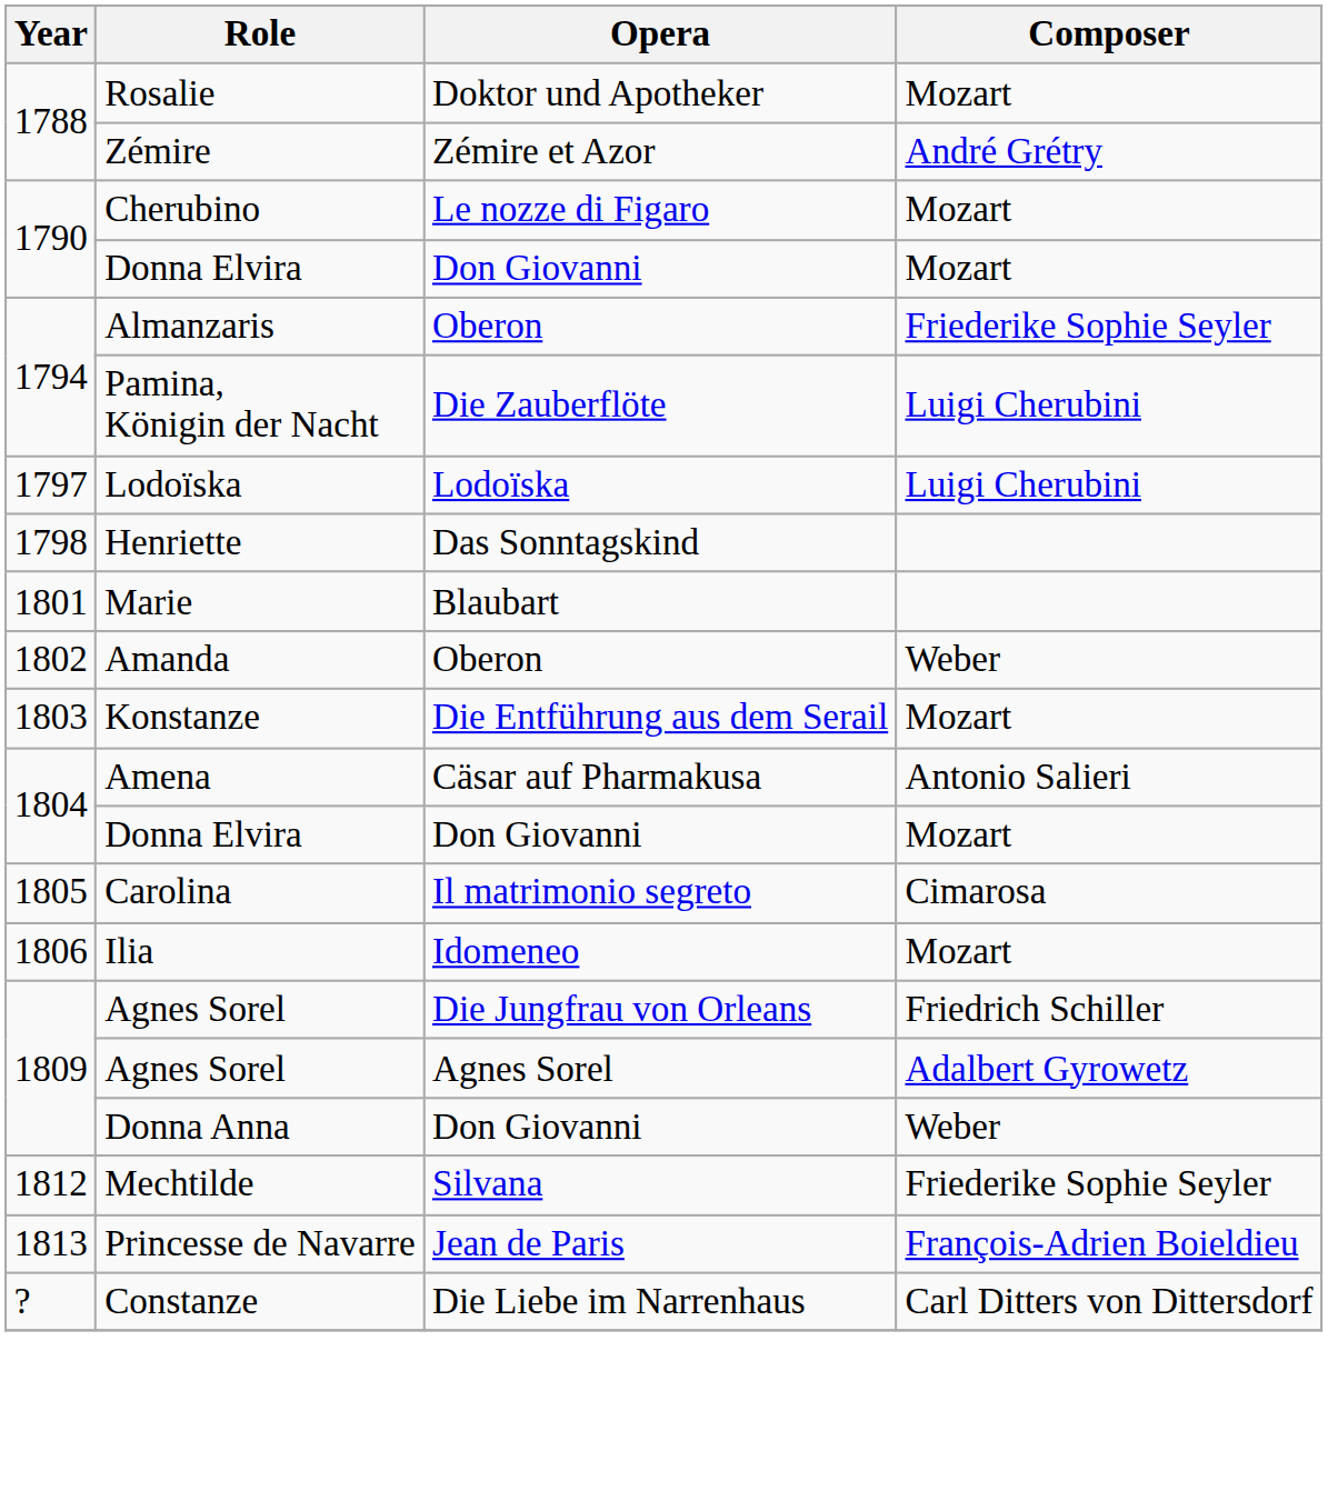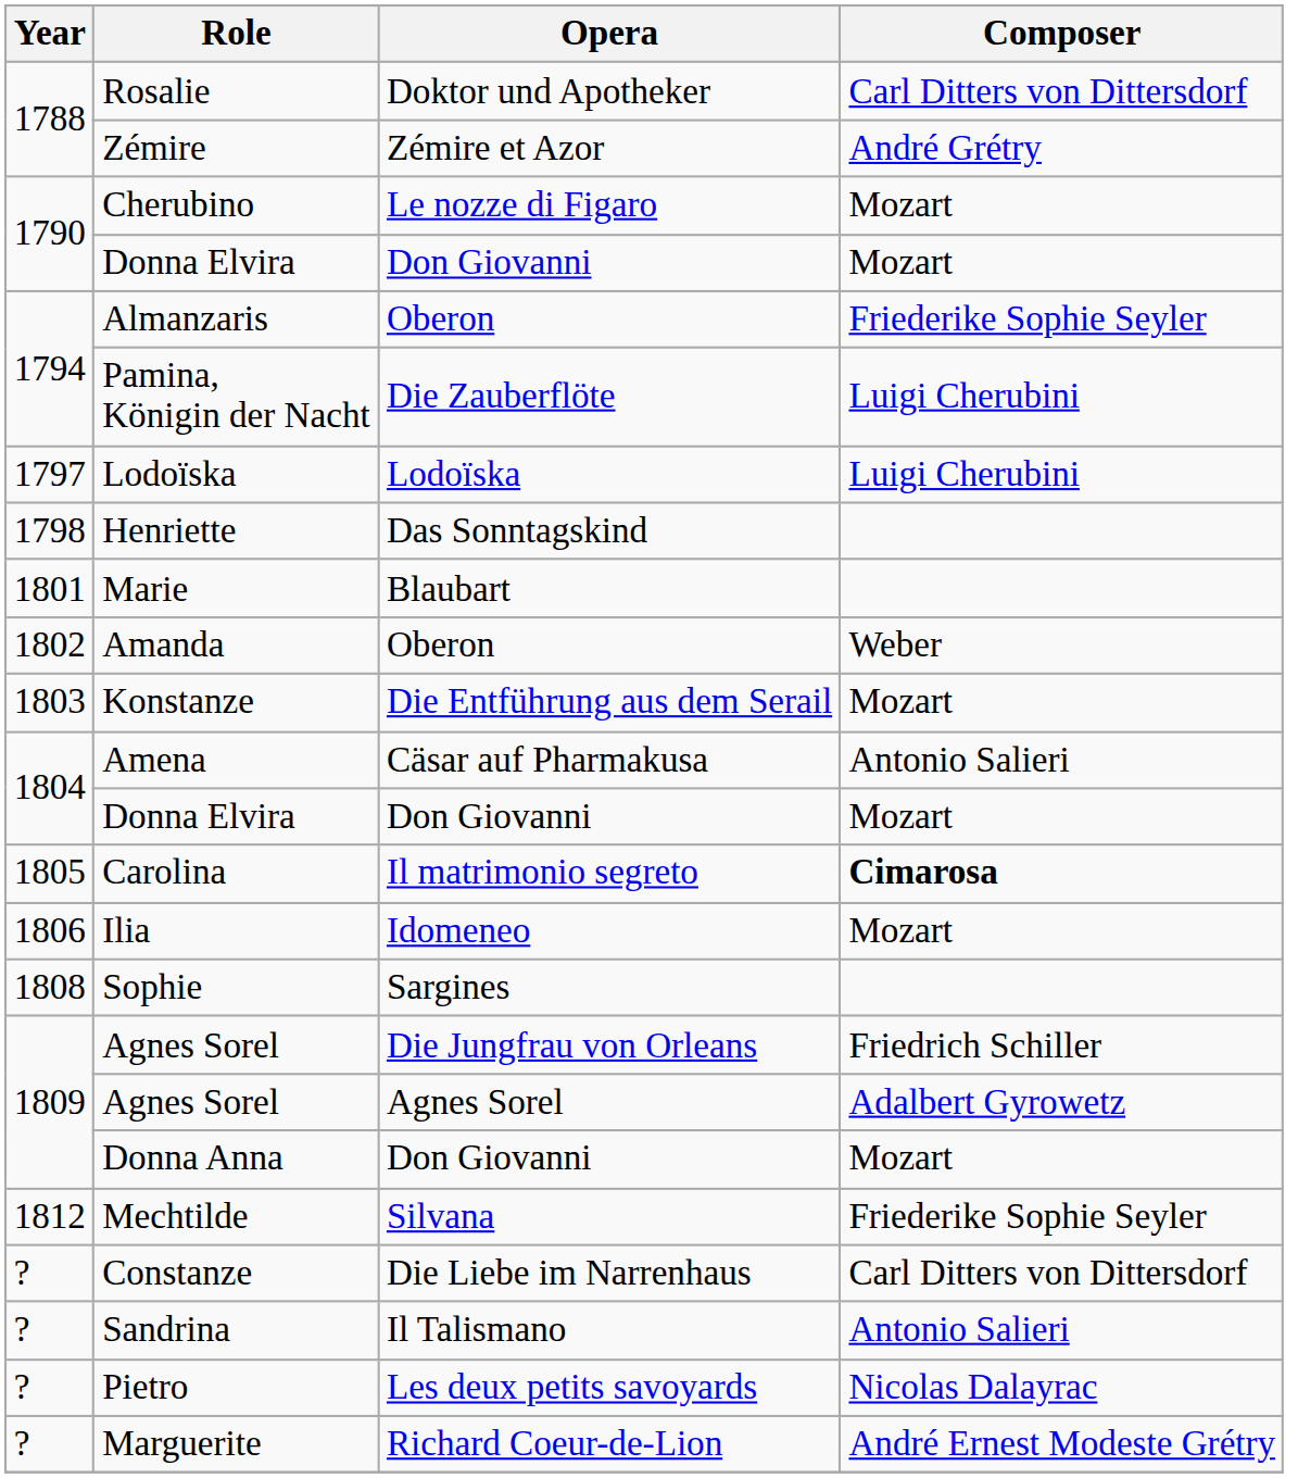 <table class="wikitable">
 <tr>
 <th>Year</th>
 <th>Role</th>
 <th>Opera</th>
 <th>Composer</th>
 </tr>
 <tr>
 <td rowspan ="2">1788</td>
 <td>Rosalie</td>
 <td>Doktor und Apotheker</td>
-<td>Mozart</td>
+<td><a href='#'>Carl Ditters von Dittersdorf</a></td>
 </tr>
 <tr>
 <td>Zémire</td>
 <td>Zémire et Azor</td>
 <td><a href='#'>André Grétry</a></td>
 </tr>
 <tr>
 <td rowspan ="2">1790</td>
 <td>Cherubino</td>
 <td><a href='#'>Le nozze di Figaro</a></td>
 <td>Mozart</td>
 </tr>
 <tr>
 <td>Donna Elvira</td>
 <td><a href='#'>Don Giovanni</a></td>
 <td>Mozart</td>
 </tr>
 <tr>
 <td rowspan ="2">1794</td>
 <td>Almanzaris</td>
 <td><a href='#'>Oberon</a></td>
 <td><a href='#'>Friederike Sophie Seyler</a></td>
 </tr>
 <tr>
 <td>Pamina,<br> Königin der Nacht</td>
 <td><a href='#'>Die Zauberflöte</a></td>
 <td><a href='#'>Luigi Cherubini</a></td>
 </tr>
 <tr>
 <td>1797</td>
 <td>Lodoïska</td>
 <td><a href='#'>Lodoïska</a></td>
 <td><a href='#'>Luigi Cherubini</a></td>
 </tr>
 <tr>
 <td>1798</td>
 <td>Henriette</td>
 <td>Das Sonntagskind</td>
 <td></td>
 </tr>
 <tr>
 <td>1801</td>
 <td>Marie</td>
 <td>Blaubart</td>
 <td></td>
 </tr>
 <tr>
 <td>1802</td>
 <td>Amanda</td>
 <td>Oberon</td>
 <td>Weber</td>
 </tr>
 <tr>
 <td>1803</td>
 <td>Konstanze</td>
 <td><a href='#'>Die Entführung aus dem Serail</a></td>
 <td>Mozart</td>
 </tr>
 <tr>
 <td rowspan ="2">1804</td>
 <td>Amena</td>
 <td>Cäsar auf Pharmakusa</td>
 <td>Antonio Salieri</td>
 </tr>
 <tr>
 <td>Donna Elvira</td>
 <td>Don Giovanni</td>
 <td>Mozart</td>
 </tr>
 <tr>
 <td>1805</td>
 <td>Carolina</td>
 <td><a href='#'>Il matrimonio segreto</a></td>
-<td>Cimarosa</td>
+<td><strong>Cimarosa</strong></td>
 </tr>
 <tr>
 <td>1806</td>
 <td>Ilia</td>
 <td><a href='#'>Idomeneo</a></td>
 <td>Mozart</td>
+</tr>
+<tr>
+<td>1808</td>
+<td>Sophie</td>
+<td>Sargines</td>
+<td></td>
 </tr>
 <tr>
 <td rowspan ="3">1809</td>
 <td>Agnes Sorel</td>
 <td><a href='#'>Die Jungfrau von Orleans</a></td>
 <td>Friedrich Schiller</td>
 </tr>
 <tr>
 <td>Agnes Sorel</td>
 <td>Agnes Sorel</td>
 <td><a href='#'>Adalbert Gyrowetz</a></td>
 </tr>
 <tr>
 <td>Donna Anna</td>
 <td>Don Giovanni</td>
-<td>Weber</td>
+<td>Mozart</td>
 </tr>
 <tr>
 <td>1812</td>
 <td>Mechtilde</td>
 <td><a href='#'>Silvana</a></td>
 <td>Friederike Sophie Seyler</td>
 </tr>
 <tr>
-<td>1813</td>
-<td>Princesse de Navarre</td>
-<td><a href='#'>Jean de Paris</a></td>
-<td><a href='#'>François-Adrien Boieldieu</a></td>
-</tr>
-<tr>
 <td>?</td>
 <td>Constanze</td>
 <td>Die Liebe im Narrenhaus</td>
 <td>Carl Ditters von Dittersdorf</td>
 </tr>
 <tr>
+<td>?</td>
+<td>Sandrina</td>
+<td>Il Talismano</td>
+<td><a href='#'>Antonio Salieri</a></td>
+</tr>
+<tr>
+<td>?</td>
+<td>Pietro</td>
+<td><a href='#'>Les deux petits savoyards</a></td>
+<td><a href='#'>Nicolas Dalayrac</a></td>
+</tr>
+<tr>
+<td>?</td>
+<td>Marguerite</td>
+<td><a href='#'>Richard Coeur-de-Lion</a></td>
+<td><a href='#'>André Ernest Modeste Grétry</a></td>
+</tr>
+<tr>
 </tr>
 </table>
